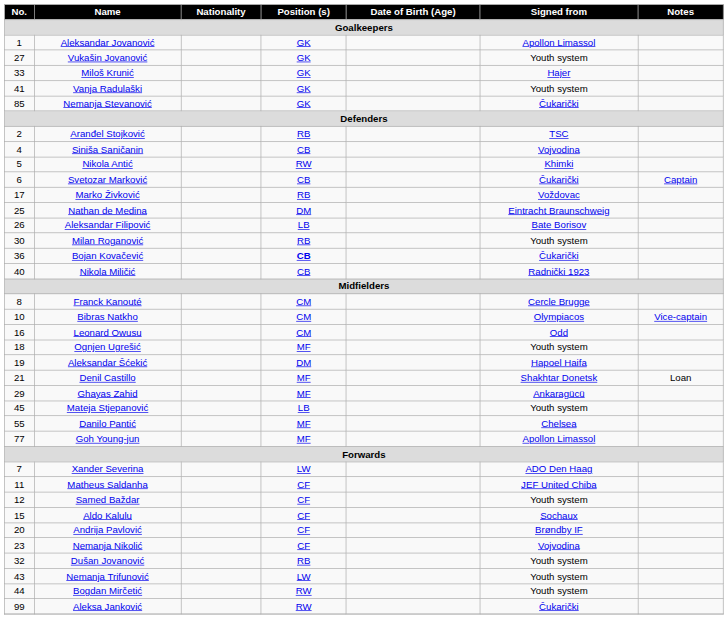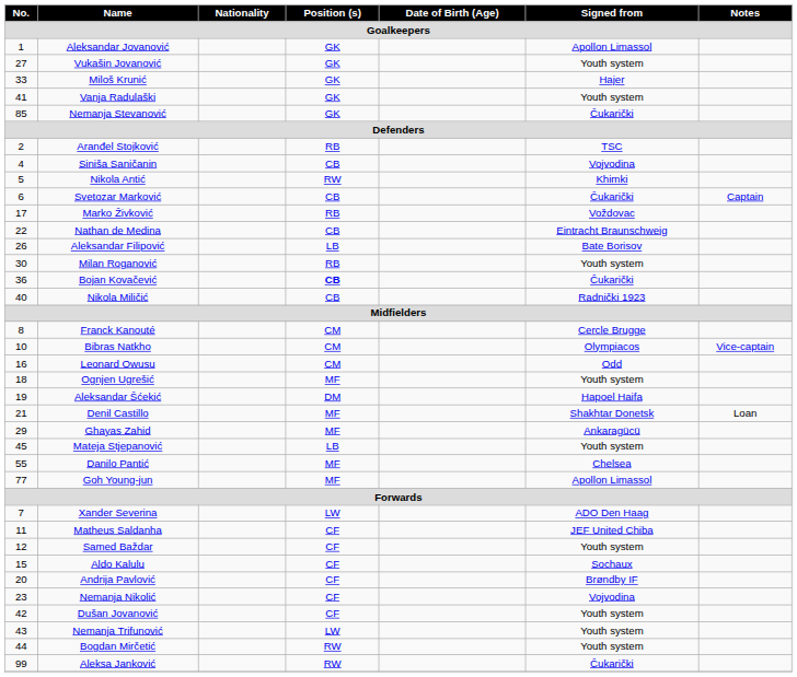 <table class="wikitable" style="text-align:center; font-size:90%; width:85%;">
 <tr>
 <th style="background:#000000; color:white; text-align:center;">No.</th>
 <th style="background:#000000; color:white; text-align:center;">Name</th>
 <th style="background:#000000; color:white; text-align:center;">Nationality</th>
 <th style="background:#000000; color:white; text-align:center;">Position (s)</th>
 <th style="background:#000000; color:white; text-align:center;">Date of Birth (Age)</th>
 <th style="background:#000000; color:white; text-align:center;">Signed from</th>
 <th style="background:#000000; color:white; text-align:center;">Notes</th>
 </tr>
 <tr>
 <th colspan="7" style="background:#dcdcdc; text-align:center;">Goalkeepers</th>
 </tr>
 <tr>
 <td>1</td>
 <td><a href='#'>Aleksandar Jovanović</a></td>
 <td></td>
 <td><a href='#'>GK</a></td>
 <td></td>
 <td> <a href='#'>Apollon Limassol</a></td>
 <td></td>
 </tr>
 <tr>
 <td>27</td>
 <td><a href='#'>Vukašin Jovanović</a></td>
 <td></td>
 <td><a href='#'>GK</a></td>
 <td></td>
 <td>Youth system</td>
 <td></td>
 </tr>
 <tr>
 <td>33</td>
 <td><a href='#'>Miloš Krunić</a></td>
 <td></td>
 <td><a href='#'>GK</a></td>
 <td></td>
 <td> <a href='#'>Hajer</a></td>
 <td></td>
 </tr>
 <tr>
 <td>41</td>
 <td><a href='#'>Vanja Radulaški</a></td>
 <td></td>
 <td><a href='#'>GK</a></td>
 <td></td>
 <td>Youth system</td>
 <td></td>
 </tr>
 <tr>
 <td>85</td>
 <td><a href='#'>Nemanja Stevanović</a></td>
 <td></td>
 <td><a href='#'>GK</a></td>
 <td></td>
 <td> <a href='#'>Čukarički</a></td>
 <td></td>
 </tr>
 <tr>
 <th colspan="7" style="background:#dcdcdc; text-align:center;">Defenders</th>
 </tr>
 <tr>
 <td>2</td>
 <td><a href='#'>Aranđel Stojković</a></td>
 <td></td>
 <td><a href='#'>RB</a></td>
 <td></td>
 <td> <a href='#'>TSC</a></td>
 <td></td>
 </tr>
 <tr>
 <td>4</td>
 <td><a href='#'>Siniša Saničanin</a></td>
 <td></td>
 <td><a href='#'>CB</a></td>
 <td></td>
 <td> <a href='#'>Vojvodina</a></td>
 <td></td>
 </tr>
 <tr>
 <td>5</td>
 <td><a href='#'>Nikola Antić</a></td>
 <td></td>
 <td><a href='#'>RW</a></td>
 <td></td>
 <td> <a href='#'>Khimki</a></td>
 </tr>
 <tr>
 <td>6</td>
 <td><a href='#'>Svetozar Marković</a></td>
 <td></td>
 <td><a href='#'>CB</a></td>
 <td></td>
 <td> <a href='#'>Čukarički</a></td>
 <td><a href='#'>Captain</a></td>
 </tr>
 <tr>
 <td>17</td>
 <td><a href='#'>Marko Živković</a></td>
 <td></td>
 <td><a href='#'>RB</a></td>
 <td></td>
 <td> <a href='#'>Voždovac</a></td>
 <td></td>
 </tr>
 <tr>
-<td>25</td>
+<td>22</td>
 <td><a href='#'>Nathan de Medina</a></td>
 <td></td>
-<td><a href='#'>DM</a></td>
+<td><a href='#'>CB</a></td>
 <td></td>
 <td> <a href='#'>Eintracht Braunschweig</a></td>
 <td></td>
 </tr>
 <tr>
 <td>26</td>
 <td><a href='#'>Aleksandar Filipović</a></td>
 <td></td>
 <td><a href='#'>LB</a></td>
 <td></td>
 <td> <a href='#'>Bate Borisov</a></td>
 <td></td>
 </tr>
 <tr>
 <td>30</td>
 <td><a href='#'>Milan Roganović</a></td>
 <td></td>
 <td><a href='#'>RB</a></td>
 <td></td>
 <td>Youth system</td>
 <td></td>
 </tr>
 <tr>
 <td>36</td>
 <td><a href='#'>Bojan Kovačević</a></td>
 <td></td>
 <td><strong><a href='#'>CB</a></strong></td>
 <td></td>
 <td> <a href='#'>Čukarički</a></td>
 <td></td>
 </tr>
 <tr>
 <td>40</td>
 <td><a href='#'>Nikola Miličić</a></td>
 <td></td>
 <td><a href='#'>CB</a></td>
 <td></td>
 <td> <a href='#'>Radnički 1923</a></td>
 <td></td>
 </tr>
 <tr>
 <th colspan="7" style="background:#dcdcdc; text-align:center;">Midfielders</th>
 </tr>
 <tr>
 <td>8</td>
 <td><a href='#'>Franck Kanouté</a></td>
 <td></td>
 <td><a href='#'>CM</a></td>
 <td></td>
 <td> <a href='#'>Cercle Brugge</a></td>
 <td></td>
 </tr>
 <tr>
 <td>10</td>
 <td><a href='#'>Bibras Natkho</a></td>
 <td></td>
 <td><a href='#'>CM</a></td>
 <td></td>
 <td> <a href='#'>Olympiacos</a></td>
 <td><a href='#'>Vice-captain</a></td>
 </tr>
 <tr>
 <td>16</td>
 <td><a href='#'>Leonard Owusu</a></td>
 <td></td>
 <td><a href='#'>CM</a></td>
 <td></td>
 <td> <a href='#'>Odd</a></td>
 <td></td>
 </tr>
 <tr>
 <td>18</td>
 <td><a href='#'>Ognjen Ugrešić</a></td>
 <td></td>
 <td><a href='#'>MF</a></td>
 <td></td>
 <td>Youth system</td>
 <td></td>
 </tr>
 <tr>
 <td>19</td>
 <td><a href='#'>Aleksandar Šćekić</a></td>
 <td></td>
 <td><a href='#'>DM</a></td>
 <td></td>
 <td> <a href='#'>Hapoel Haifa</a></td>
 </tr>
 <tr>
 <td>21</td>
 <td><a href='#'>Denil Castillo</a></td>
 <td></td>
 <td><a href='#'>MF</a></td>
 <td></td>
 <td> <a href='#'>Shakhtar Donetsk</a></td>
 <td>Loan</td>
 </tr>
 <tr>
 <td>29</td>
 <td><a href='#'>Ghayas Zahid</a></td>
 <td></td>
 <td><a href='#'>MF</a></td>
 <td></td>
 <td> <a href='#'>Ankaragücü</a></td>
 <td></td>
 </tr>
 <tr>
 <td>45</td>
 <td><a href='#'>Mateja Stjepanović</a></td>
 <td></td>
 <td><a href='#'>LB</a></td>
 <td></td>
 <td>Youth system</td>
 <td></td>
 </tr>
 <tr>
 <td>55</td>
 <td><a href='#'>Danilo Pantić</a></td>
 <td></td>
 <td><a href='#'>MF</a></td>
 <td></td>
 <td> <a href='#'>Chelsea</a></td>
 <td></td>
 </tr>
 <tr>
 <td>77</td>
 <td><a href='#'>Goh Young-jun</a></td>
 <td></td>
 <td><a href='#'>MF</a></td>
 <td></td>
 <td> <a href='#'>Apollon Limassol</a></td>
 <td></td>
 </tr>
 <tr>
 <th colspan="7" style="background:#dcdcdc; text-align:center;">Forwards</th>
 </tr>
 <tr>
 <td>7</td>
 <td><a href='#'>Xander Severina</a></td>
 <td></td>
 <td><a href='#'>LW</a></td>
 <td></td>
 <td> <a href='#'>ADO Den Haag</a></td>
 <td></td>
 </tr>
 <tr>
 <td>11</td>
 <td><a href='#'>Matheus Saldanha</a></td>
 <td></td>
 <td><a href='#'>CF</a></td>
 <td></td>
 <td> <a href='#'>JEF United Chiba</a></td>
 <td></td>
 </tr>
 <tr>
 <td>12</td>
 <td><a href='#'>Samed Baždar</a></td>
 <td></td>
 <td><a href='#'>CF</a></td>
 <td></td>
 <td>Youth system</td>
 <td></td>
 </tr>
 <tr>
 <td>15</td>
 <td><a href='#'>Aldo Kalulu</a></td>
 <td></td>
 <td><a href='#'>CF</a></td>
 <td></td>
 <td> <a href='#'>Sochaux</a></td>
 <td></td>
 </tr>
 <tr>
 <td>20</td>
 <td><a href='#'>Andrija Pavlović</a></td>
 <td></td>
 <td><a href='#'>CF</a></td>
 <td></td>
 <td> <a href='#'>Brøndby IF</a></td>
 <td></td>
 </tr>
 <tr>
 <td>23</td>
 <td><a href='#'>Nemanja Nikolić</a></td>
 <td></td>
 <td><a href='#'>CF</a></td>
 <td></td>
 <td> <a href='#'>Vojvodina</a></td>
 <td></td>
 </tr>
 <tr>
-<td>32</td>
+<td>42</td>
 <td><a href='#'>Dušan Jovanović</a></td>
 <td></td>
-<td><a href='#'>RB</a></td>
+<td><a href='#'>CF</a></td>
 <td></td>
 <td>Youth system</td>
 <td></td>
 </tr>
 <tr>
 <td>43</td>
 <td><a href='#'>Nemanja Trifunović</a></td>
 <td></td>
 <td><a href='#'>LW</a></td>
 <td></td>
 <td>Youth system</td>
 <td></td>
 </tr>
 <tr>
 <td>44</td>
 <td><a href='#'>Bogdan Mirčetić</a></td>
 <td></td>
 <td><a href='#'>RW</a></td>
 <td></td>
 <td>Youth system</td>
 <td></td>
 </tr>
 <tr>
 <td>99</td>
 <td><a href='#'>Aleksa Janković</a></td>
 <td></td>
 <td><a href='#'>RW</a></td>
 <td></td>
 <td> <a href='#'>Čukarički</a></td>
 <td></td>
 </tr>
 <tr>
 </tr>
 </table>
